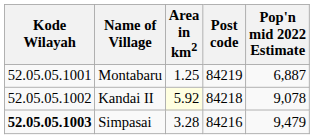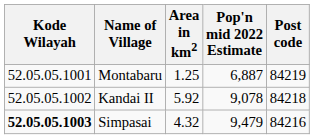 <table class="wikitable">
 <tr>
 <th>Kode <br>Wilayah</th>
 <th>Name of<br>Village</th>
 <th>Area <br>in<br> km<sup>2</sup></th>
+<th>Pop'n <br>mid 2022<br>Estimate</th>
 <th>Post<br>code</th>
-<th>Pop'n <br>mid 2022<br>Estimate</th>
 </tr>
 <tr>
 <td>52.05.05.1001</td>
 <td>Montabaru</td>
 <td align="right">1.25</td>
+<td align="right">6,887</td>
 <td>84219</td>
-<td align="right">6,887</td>
 </tr>
 <tr>
 <td>52.05.05.1002</td>
 <td>Kandai II</td>
-<td align="right" style="background: lightyellow;">5.92</td>
+<td align="right">5.92</td>
+<td align="right">9,078</td>
 <td>84218</td>
-<td align="right">9,078</td>
 </tr>
 <tr>
 <td><strong>52.05.05.1003</strong></td>
 <td>Simpasai</td>
-<td align="right">3.28</td>
+<td align="right">4.32</td>
+<td align="right">9,479</td>
 <td>84216</td>
-<td align="right">9,479</td>
 </tr>
 </table>
